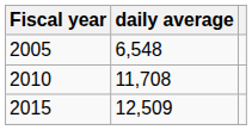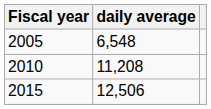 <table class="wikitable">
 <tr>
 <th>Fiscal year</th>
 <th>daily average</th>
 <th></th>
 </tr>
 <tr>
 <td>2005</td>
 <td>6,548</td>
 <td></td>
 </tr>
 <tr>
 <td>2010</td>
-<td>11,708</td>
+<td>11,208</td>
 <td></td>
 </tr>
 <tr>
 <td>2015</td>
-<td>12,509</td>
+<td>12,506</td>
 <td></td>
 </tr>
 <tr>
 </tr>
 </table>
